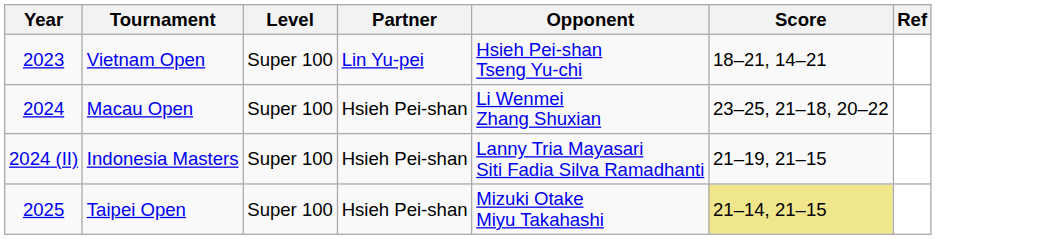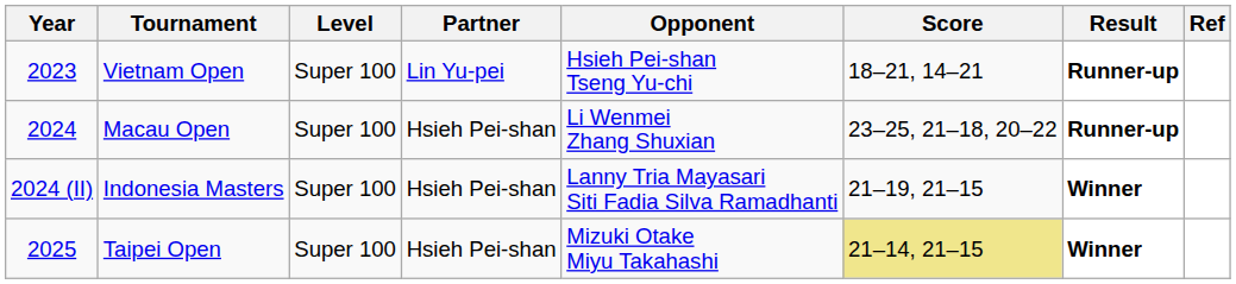 <table class="sortable wikitable" style="font-size: 90%;">
 <tr>
 <th>Year</th>
 <th>Tournament</th>
 <th>Level</th>
 <th>Partner</th>
 <th>Opponent</th>
 <th>Score</th>
+<th>Result</th>
 <th>Ref</th>
 </tr>
 <tr>
 <td align="center"><a href='#'>2023</a></td>
 <td align="left"><a href='#'>Vietnam Open</a></td>
 <td align="left">Super 100</td>
 <td align="left">  <a href='#'>Lin Yu-pei</a></td>
 <td align="left"> <a href='#'>Hsieh Pei-shan</a><br> <a href='#'>Tseng Yu-chi</a></td>
 <td align="left">18–21, 14–21</td>
+<td style="text-align:left; background: white"> <strong>Runner-up</strong></td>
 <td style="text-align:center; background:white"></td>
 </tr>
 <tr>
 <td align="center"><a href='#'>2024</a></td>
 <td align="left"><a href='#'>Macau Open</a></td>
 <td align="left">Super 100</td>
 <td align="left"> Hsieh Pei-shan</td>
 <td align="left"> <a href='#'>Li Wenmei</a> <br> <a href='#'>Zhang Shuxian</a></td>
 <td align="left">23–25, 21–18, 20–22</td>
+<td style="text-align:left; background:white"> <strong>Runner-up</strong></td>
 <td style="text-align:center; background: white"></td>
 </tr>
 <tr>
 <td align="center"><a href='#'>2024 (II)</a></td>
 <td align="left"><a href='#'>Indonesia Masters</a></td>
 <td align="left">Super 100</td>
 <td align="left"> Hsieh Pei-shan</td>
 <td align="left"> <a href='#'>Lanny Tria Mayasari</a><br> <a href='#'>Siti Fadia Silva Ramadhanti</a></td>
 <td align="left">21–19, 21–15</td>
+<td style="text-align:left; background:white"> <strong>Winner</strong></td>
 <td style="text-align:center; background:white"></td>
 </tr>
 <tr>
 <td align="center"><a href='#'>2025</a></td>
 <td align="left"><a href='#'>Taipei Open</a></td>
 <td align="left">Super 100</td>
 <td align="left"> Hsieh Pei-shan</td>
 <td align="left"> <a href='#'>Mizuki Otake</a><br> <a href='#'>Miyu Takahashi</a></td>
 <td align="left" style="background: khaki;">21–14, 21–15</td>
+<td style="text-align:left; background:white"> <strong>Winner</strong></td>
 <td style="text-align:center; background: white"></td>
 </tr>
 </table>
